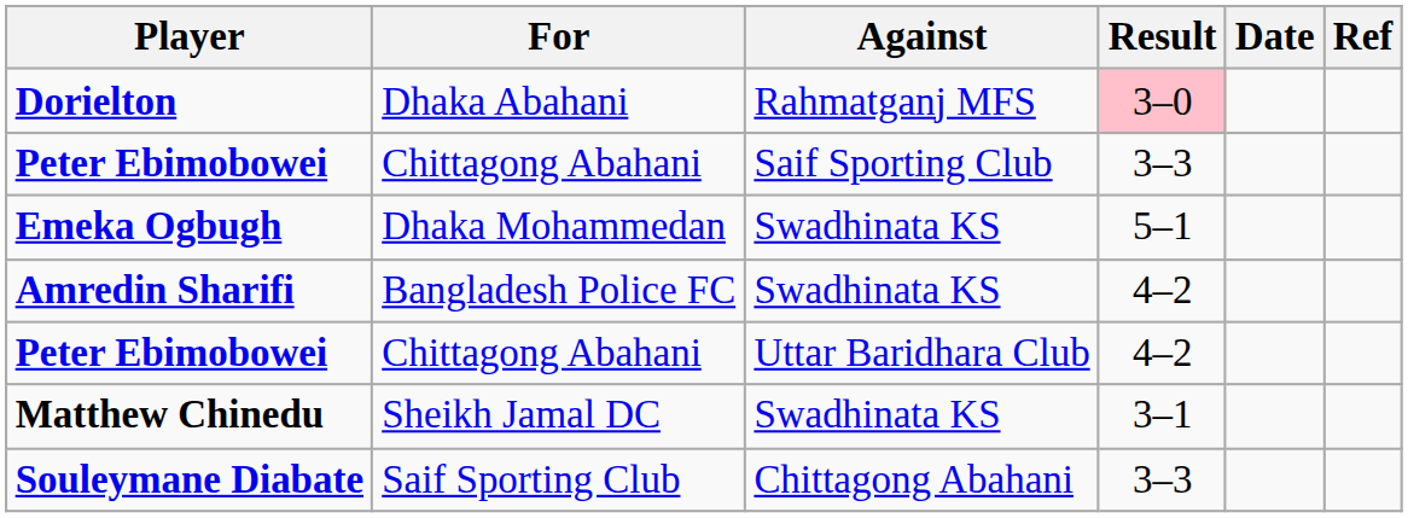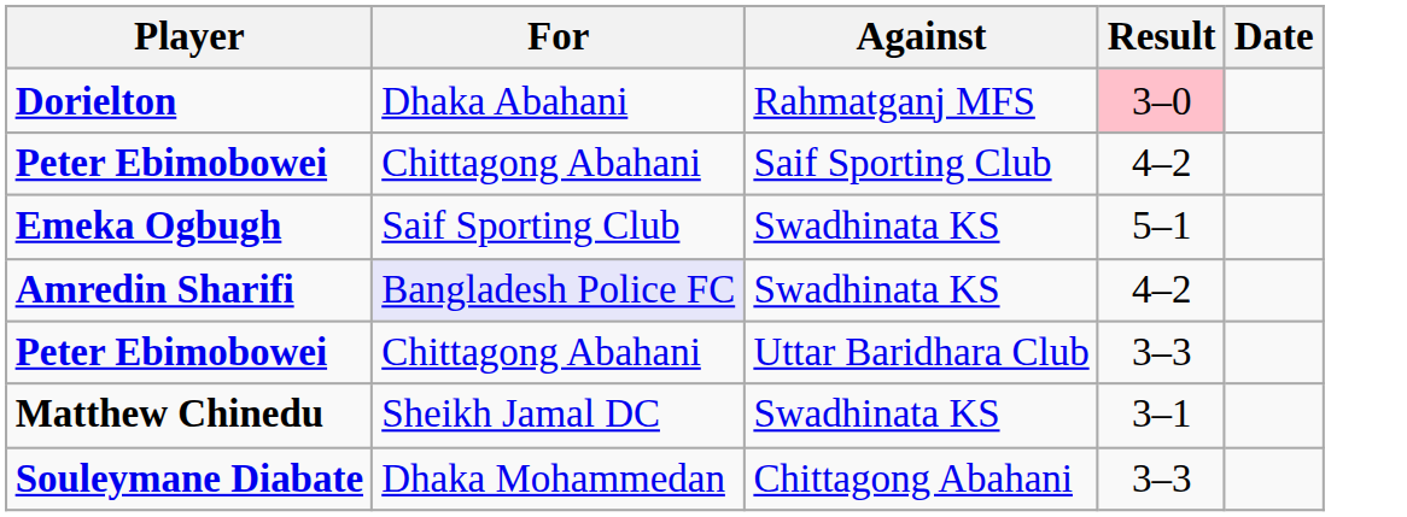 <table class="wikitable">
 <tr>
 <th>Player</th>
 <th>For</th>
 <th>Against</th>
 <th style="text-align:center">Result</th>
 <th>Date</th>
-<th>Ref</th>
 </tr>
 <tr>
 <td> <strong><a href='#'>Dorielton</a></strong></td>
 <td><a href='#'>Dhaka Abahani</a></td>
 <td><a href='#'>Rahmatganj MFS</a></td>
 <td style="background: pink; text-align:center;">3–0</td>
 <td></td>
-<td></td>
 </tr>
 <tr>
 <td> <strong><a href='#'>Peter Ebimobowei</a></strong></td>
 <td><a href='#'>Chittagong Abahani</a></td>
 <td><a href='#'>Saif Sporting Club</a></td>
-<td style="text-align:center;">3–3</td>
-<td></td>
+<td style="text-align:center;">4–2</td>
 <td></td>
 </tr>
 <tr>
 <td> <strong><a href='#'>Emeka Ogbugh</a></strong></td>
-<td><a href='#'>Dhaka Mohammedan</a></td>
+<td><a href='#'>Saif Sporting Club</a></td>
 <td><a href='#'>Swadhinata KS</a></td>
 <td style="text-align:center;">5–1</td>
-<td></td>
 <td></td>
 </tr>
 <tr>
 <td> <strong><a href='#'>Amredin Sharifi</a></strong></td>
-<td><a href='#'>Bangladesh Police FC</a></td>
+<td style="background: lavender;"><a href='#'>Bangladesh Police FC</a></td>
 <td><a href='#'>Swadhinata KS</a></td>
 <td style="text-align:center;">4–2</td>
-<td></td>
 <td></td>
 </tr>
 <tr>
 <td> <strong><a href='#'>Peter Ebimobowei</a></strong></td>
 <td><a href='#'>Chittagong Abahani</a></td>
 <td><a href='#'>Uttar Baridhara Club</a></td>
-<td style="text-align:center;">4–2</td>
-<td></td>
+<td style="text-align:center;">3–3</td>
 <td></td>
 </tr>
 <tr>
 <td> <strong>Matthew Chinedu</strong></td>
 <td><a href='#'>Sheikh Jamal DC</a></td>
 <td><a href='#'>Swadhinata KS</a></td>
 <td style="text-align:center;">3–1</td>
 <td></td>
-<td></td>
 </tr>
 <tr>
 <td> <strong><a href='#'>Souleymane Diabate</a></strong></td>
-<td><a href='#'>Saif Sporting Club</a></td>
+<td><a href='#'>Dhaka Mohammedan</a></td>
 <td><a href='#'>Chittagong Abahani</a></td>
 <td style="text-align:center;">3–3</td>
 <td></td>
-<td></td>
 </tr>
 </table>
